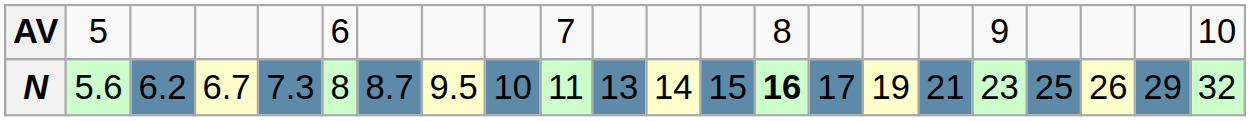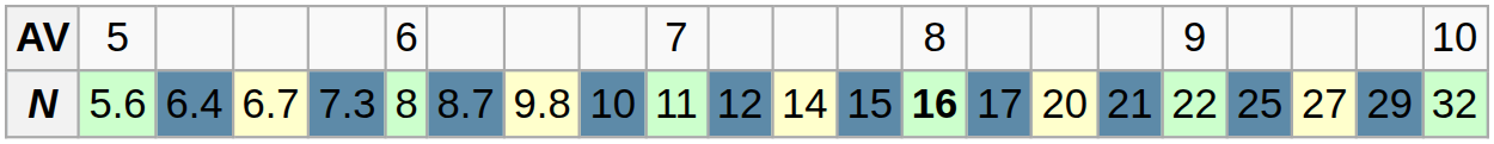 <table class="wikitable" style="text-align:center">
 <tr>
 <th scope="row">AV</th>
 <td>5</td>
 <td></td>
 <td></td>
 <td></td>
 <td>6</td>
 <td></td>
 <td></td>
 <td></td>
 <td>7</td>
 <td></td>
 <td></td>
 <td></td>
 <td>8</td>
 <td></td>
 <td></td>
 <td></td>
 <td>9</td>
 <td></td>
 <td></td>
 <td></td>
 <td>10</td>
 </tr>
 <tr bgcolor="#5D8AA8">
 <th scope="row"><em>N</em></th>
 <td style="background:#CCFFCC;">5.6</td>
-<td>6.2</td>
+<td>6.4</td>
 <td style="background:#FFFFCC;">6.7</td>
 <td>7.3</td>
 <td style="background:#CCFFCC;">8</td>
 <td>8.7</td>
-<td style="background:#FFFFCC;">9.5</td>
+<td style="background:#FFFFCC;">9.8</td>
 <td>10</td>
 <td style="background:#CCFFCC;">11</td>
-<td>13</td>
+<td>12</td>
 <td style="background:#FFFFCC;">14</td>
 <td>15</td>
 <td style="background:#CCFFCC;"><strong>16</strong></td>
 <td>17</td>
-<td style="background:#FFFFCC;">19</td>
+<td style="background:#FFFFCC;">20</td>
 <td>21</td>
-<td style="background:#CCFFCC;">23</td>
+<td style="background:#CCFFCC;">22</td>
 <td>25</td>
-<td style="background:#FFFFCC;">26</td>
+<td style="background:#FFFFCC;">27</td>
 <td>29</td>
 <td style="background:#CCFFCC;">32</td>
 </tr>
 </table>
